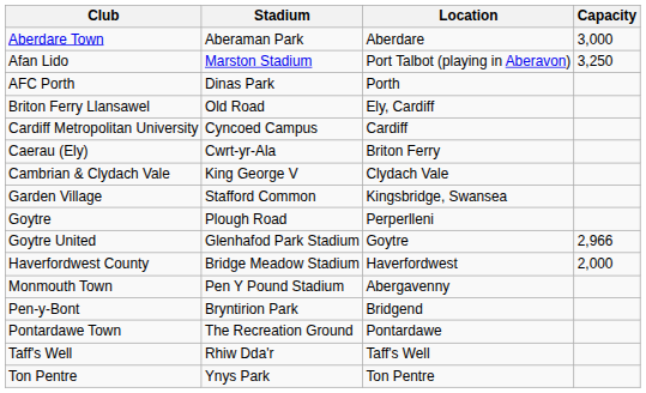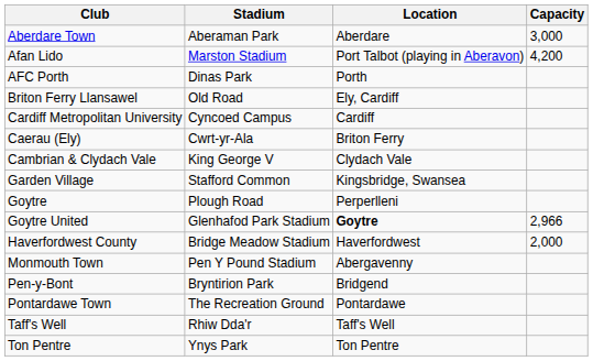 <table class="wikitable">
 <tr>
 <th>Club</th>
 <th>Stadium</th>
 <th>Location</th>
 <th>Capacity</th>
 </tr>
 <tr>
 <td><a href='#'>Aberdare Town</a></td>
 <td>Aberaman Park</td>
 <td>Aberdare</td>
 <td>3,000</td>
 </tr>
 <tr>
 <td>Afan Lido</td>
 <td><a href='#'>Marston Stadium</a></td>
 <td>Port Talbot (playing in <a href='#'>Aberavon</a>)</td>
-<td>3,250</td>
+<td>4,200</td>
 </tr>
 <tr>
 <td>AFC Porth</td>
 <td>Dinas Park</td>
 <td>Porth</td>
 <td></td>
 </tr>
 <tr>
 <td>Briton Ferry Llansawel</td>
 <td>Old Road</td>
 <td>Ely, Cardiff</td>
 <td></td>
 </tr>
 <tr>
 <td>Cardiff Metropolitan University</td>
 <td>Cyncoed Campus</td>
 <td>Cardiff</td>
 <td></td>
 </tr>
 <tr>
 <td>Caerau (Ely)</td>
 <td>Cwrt-yr-Ala</td>
 <td>Briton Ferry</td>
 <td></td>
 </tr>
 <tr>
 <td>Cambrian & Clydach Vale</td>
 <td>King George V</td>
 <td>Clydach Vale</td>
 <td></td>
 </tr>
 <tr>
 <td>Garden Village</td>
 <td>Stafford Common</td>
 <td>Kingsbridge, Swansea</td>
 <td></td>
 </tr>
 <tr>
 <td>Goytre</td>
 <td>Plough Road</td>
 <td>Perperlleni</td>
 <td></td>
 </tr>
 <tr>
 <td>Goytre United</td>
 <td>Glenhafod Park Stadium</td>
-<td>Goytre</td>
+<td><strong>Goytre</strong></td>
 <td>2,966</td>
 </tr>
 <tr>
 <td>Haverfordwest County</td>
 <td>Bridge Meadow Stadium</td>
 <td>Haverfordwest</td>
 <td>2,000</td>
 </tr>
 <tr>
 <td>Monmouth Town</td>
 <td>Pen Y Pound Stadium</td>
 <td>Abergavenny</td>
 <td></td>
 </tr>
 <tr>
 <td>Pen-y-Bont</td>
 <td>Bryntirion Park</td>
 <td>Bridgend</td>
 <td></td>
 </tr>
 <tr>
 <td>Pontardawe Town</td>
 <td>The Recreation Ground</td>
 <td>Pontardawe</td>
 <td></td>
 </tr>
 <tr>
 <td>Taff's Well</td>
 <td>Rhiw Dda'r</td>
 <td>Taff's Well</td>
 <td></td>
 </tr>
 <tr>
 <td>Ton Pentre</td>
 <td>Ynys Park</td>
 <td>Ton Pentre</td>
 <td></td>
 </tr>
 </table>
